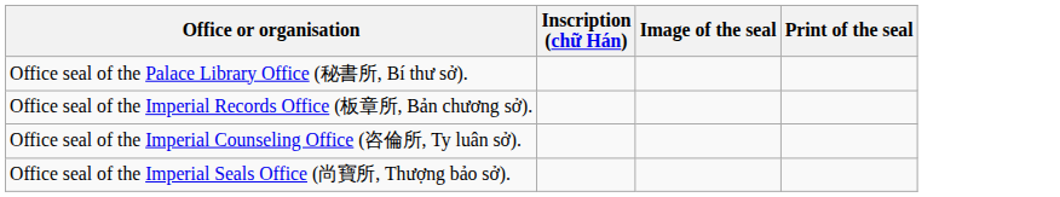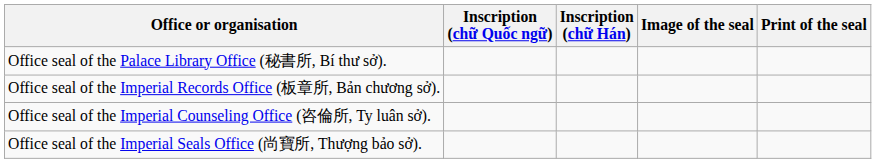 <table class="wikitable">
 <tr>
 <th>Office or organisation</th>
+<th>Inscription<br>(<a href='#'>chữ Quốc ngữ</a>)</th>
 <th>Inscription<br>(<a href='#'>chữ Hán</a>)</th>
 <th>Image of the seal</th>
 <th>Print of the seal</th>
 </tr>
 <tr>
 <td>Office seal of the <a href='#'>Palace Library Office</a> (秘書所, Bí thư sở).</td>
 <td></td>
 <td></td>
 <td></td>
+<td></td>
 </tr>
 <tr>
 <td>Office seal of the <a href='#'>Imperial Records Office</a> (板章所, Bản chương sở).</td>
+<td></td>
 <td></td>
 <td></td>
 <td></td>
 </tr>
 <tr>
 <td>Office seal of the <a href='#'>Imperial Counseling Office</a> (咨倫所, Ty luân sở).</td>
 <td></td>
 <td></td>
 <td></td>
+<td></td>
 </tr>
 <tr>
 <td>Office seal of the <a href='#'>Imperial Seals Office</a> (尚寶所, Thượng bảo sở).</td>
 <td></td>
 <td></td>
 <td></td>
+<td></td>
 </tr>
 </table>
